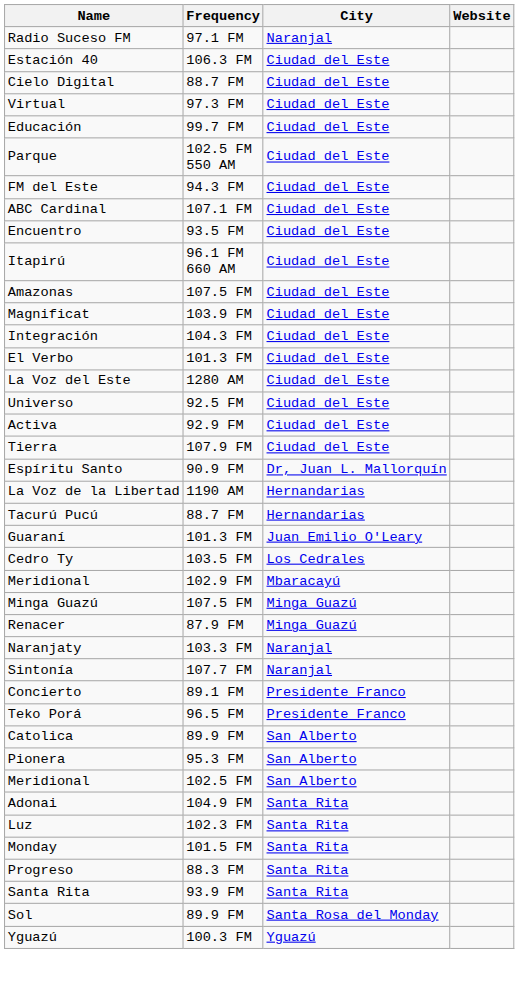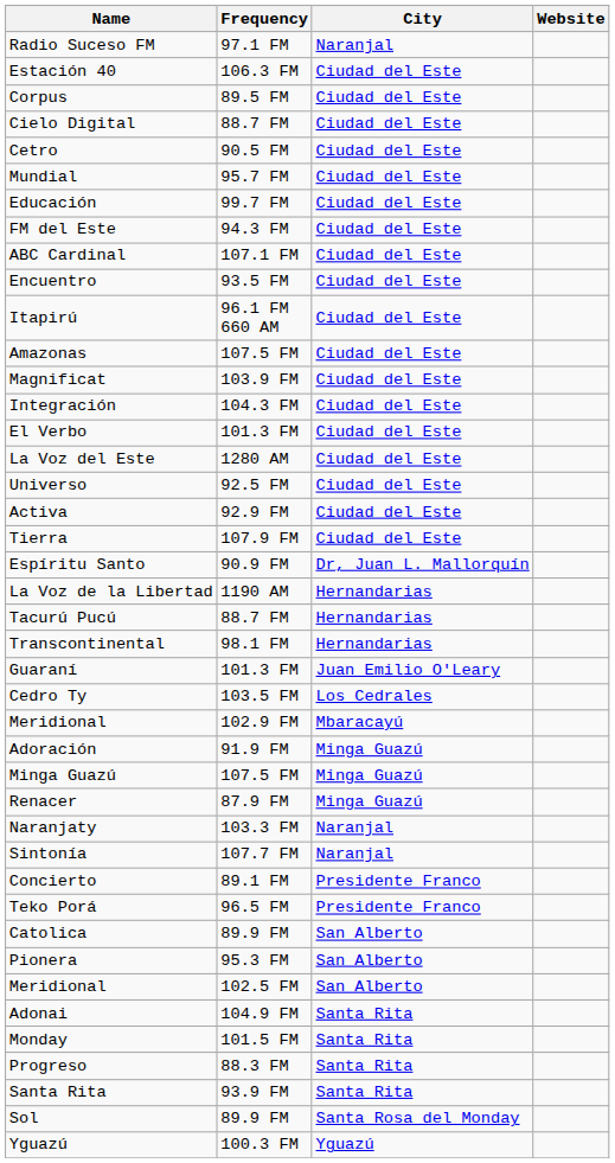 <table class="wikitable sortable">
 <tr>
 <th>Name</th>
 <th>Frequency</th>
 <th>City</th>
 <th>Website</th>
 </tr>
 <tr>
 <td>Radio Suceso FM</td>
 <td>97.1 FM</td>
 <td><a href='#'>Naranjal</a></td>
 <td></td>
 </tr>
 <tr>
 <td>Estación 40</td>
 <td>106.3 FM</td>
 <td><a href='#'>Ciudad del Este</a></td>
 <td> </td>
 </tr>
 <tr>
+<td>Corpus</td>
+<td>89.5 FM</td>
+<td><a href='#'>Ciudad del Este</a></td>
+<td></td>
+</tr>
+<tr>
 <td>Cielo Digital</td>
 <td>88.7 FM</td>
 <td><a href='#'>Ciudad del Este</a></td>
 <td></td>
 </tr>
 <tr>
-<td>Virtual</td>
-<td>97.3 FM</td>
+<td>Cetro</td>
+<td>90.5 FM</td>
+<td><a href='#'>Ciudad del Este</a></td>
+<td></td>
+</tr>
+<tr>
+<td>Mundial</td>
+<td>95.7 FM</td>
 <td><a href='#'>Ciudad del Este</a></td>
 <td></td>
 </tr>
 <tr>
 <td>Educación</td>
 <td>99.7 FM</td>
-<td><a href='#'>Ciudad del Este</a></td>
-<td></td>
-</tr>
-<tr>
-<td>Parque</td>
-<td>102.5 FM<br>550 AM</td>
 <td><a href='#'>Ciudad del Este</a></td>
 <td></td>
 </tr>
 <tr>
 <td>FM del Este</td>
 <td>94.3 FM</td>
 <td><a href='#'>Ciudad del Este</a></td>
 <td></td>
 </tr>
 <tr>
 <td>ABC Cardinal</td>
 <td>107.1 FM</td>
 <td><a href='#'>Ciudad del Este</a></td>
 <td></td>
 </tr>
 <tr>
 <td>Encuentro</td>
 <td>93.5 FM</td>
 <td><a href='#'>Ciudad del Este</a></td>
 <td></td>
 </tr>
 <tr>
 <td>Itapirú</td>
 <td>96.1 FM<br>660 AM</td>
 <td><a href='#'>Ciudad del Este</a></td>
 <td></td>
 </tr>
 <tr>
 <td>Amazonas</td>
 <td>107.5 FM</td>
 <td><a href='#'>Ciudad del Este</a></td>
 <td></td>
 </tr>
 <tr>
 <td>Magnificat</td>
 <td>103.9 FM</td>
 <td><a href='#'>Ciudad del Este</a></td>
 <td></td>
 </tr>
 <tr>
 <td>Integración</td>
 <td>104.3 FM</td>
 <td><a href='#'>Ciudad del Este</a></td>
 <td></td>
 </tr>
 <tr>
 <td>El Verbo</td>
 <td>101.3 FM</td>
 <td><a href='#'>Ciudad del Este</a></td>
 <td></td>
 </tr>
 <tr>
 <td>La Voz del Este</td>
 <td>1280 AM</td>
 <td><a href='#'>Ciudad del Este</a></td>
 <td></td>
 </tr>
 <tr>
 <td>Universo</td>
 <td>92.5 FM</td>
 <td><a href='#'>Ciudad del Este</a></td>
 <td></td>
 </tr>
 <tr>
 <td>Activa</td>
 <td>92.9 FM</td>
 <td><a href='#'>Ciudad del Este</a></td>
 <td></td>
 </tr>
 <tr>
 <td>Tierra</td>
 <td>107.9 FM</td>
 <td><a href='#'>Ciudad del Este</a></td>
 <td></td>
 </tr>
 <tr>
 <td>Espíritu Santo</td>
 <td>90.9 FM</td>
 <td><a href='#'>Dr, Juan L. Mallorquín</a></td>
 <td></td>
 </tr>
 <tr>
 <td>La Voz de la Libertad</td>
 <td>1190 AM</td>
 <td><a href='#'>Hernandarias</a></td>
 <td></td>
 </tr>
 <tr>
 <td>Tacurú Pucú</td>
 <td>88.7 FM</td>
 <td><a href='#'>Hernandarias</a></td>
 <td></td>
 </tr>
 <tr>
+<td>Transcontinental</td>
+<td>98.1 FM</td>
+<td><a href='#'>Hernandarias</a></td>
+<td></td>
+</tr>
+<tr>
 <td>Guaraní</td>
 <td>101.3 FM</td>
 <td><a href='#'>Juan Emilio O'Leary</a></td>
 <td></td>
 </tr>
 <tr>
 <td>Cedro Ty</td>
 <td>103.5 FM</td>
 <td><a href='#'>Los Cedrales</a></td>
 <td></td>
 </tr>
 <tr>
 <td>Meridional</td>
 <td>102.9 FM</td>
 <td><a href='#'>Mbaracayú</a></td>
+<td></td>
+</tr>
+<tr>
+<td>Adoración</td>
+<td>91.9 FM</td>
+<td><a href='#'>Minga Guazú</a></td>
 <td></td>
 </tr>
 <tr>
 <td>Minga Guazú</td>
 <td>107.5 FM</td>
 <td><a href='#'>Minga Guazú</a></td>
 <td></td>
 </tr>
 <tr>
 <td>Renacer</td>
 <td>87.9 FM</td>
 <td><a href='#'>Minga Guazú</a></td>
 <td></td>
 </tr>
 <tr>
 <td>Naranjaty</td>
 <td>103.3 FM</td>
 <td><a href='#'>Naranjal</a></td>
 <td></td>
 </tr>
 <tr>
 <td>Sintonía</td>
 <td>107.7 FM</td>
 <td><a href='#'>Naranjal</a></td>
 <td></td>
 </tr>
 <tr>
 <td>Concierto</td>
 <td>89.1 FM</td>
 <td><a href='#'>Presidente Franco</a></td>
 <td></td>
 </tr>
 <tr>
 <td>Teko Porá</td>
 <td>96.5 FM</td>
 <td><a href='#'>Presidente Franco</a></td>
 <td></td>
 </tr>
 <tr>
 <td>Catolica</td>
 <td>89.9 FM</td>
 <td><a href='#'>San Alberto</a></td>
 <td></td>
 </tr>
 <tr>
 <td>Pionera</td>
 <td>95.3 FM</td>
 <td><a href='#'>San Alberto</a></td>
 <td></td>
 </tr>
 <tr>
 <td>Meridional</td>
 <td>102.5 FM</td>
 <td><a href='#'>San Alberto</a></td>
 <td></td>
 </tr>
 <tr>
 <td>Adonai</td>
 <td>104.9 FM</td>
 <td><a href='#'>Santa Rita</a></td>
 <td></td>
 </tr>
 <tr>
-<td>Luz</td>
-<td>102.3 FM</td>
-<td><a href='#'>Santa Rita</a></td>
-<td></td>
-</tr>
-<tr>
 <td>Monday</td>
 <td>101.5 FM</td>
 <td><a href='#'>Santa Rita</a></td>
 <td></td>
 </tr>
 <tr>
 <td>Progreso</td>
 <td>88.3 FM</td>
 <td><a href='#'>Santa Rita</a></td>
 <td></td>
 </tr>
 <tr>
 <td>Santa Rita</td>
 <td>93.9 FM</td>
 <td><a href='#'>Santa Rita</a></td>
 <td></td>
 </tr>
 <tr>
 <td>Sol</td>
 <td>89.9 FM</td>
 <td><a href='#'>Santa Rosa del Monday</a></td>
 <td></td>
 </tr>
 <tr>
 <td>Yguazú</td>
 <td>100.3 FM</td>
 <td><a href='#'>Yguazú</a></td>
 <td></td>
 </tr>
 </table>
